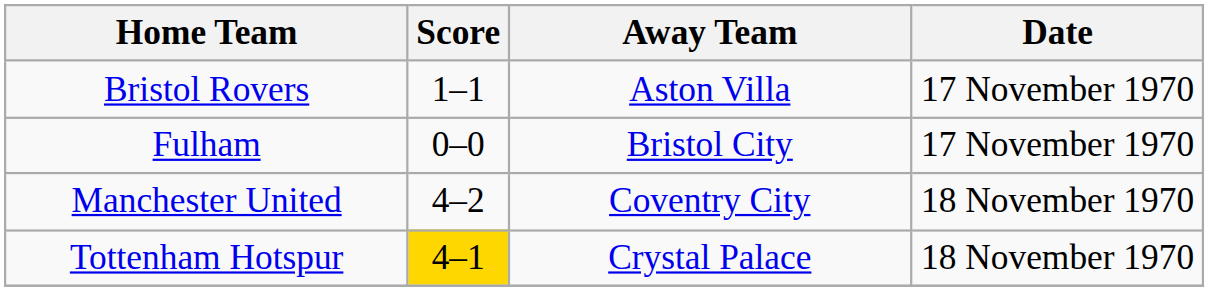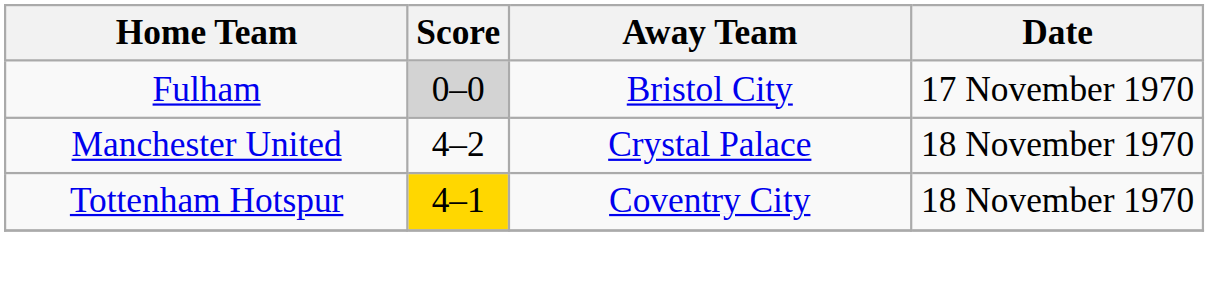 <table class="wikitable" style="text-align:center;">
 <tr>
 <th width=175>Home Team</th>
 <th width=20>Score</th>
 <th width=175>Away Team</th>
 <th width=125>Date</th>
 </tr>
 <tr>
-<td><a href='#'>Bristol Rovers</a></td>
-<td>1–1</td>
-<td><a href='#'>Aston Villa</a></td>
-<td>17 November 1970</td>
-</tr>
-<tr>
 <td><a href='#'>Fulham</a></td>
-<td>0–0</td>
+<td style="background: lightgrey;">0–0</td>
 <td><a href='#'>Bristol City</a></td>
 <td>17 November 1970</td>
 </tr>
 <tr>
 <td><a href='#'>Manchester United</a></td>
 <td>4–2</td>
-<td><a href='#'>Coventry City</a></td>
+<td><a href='#'>Crystal Palace</a></td>
 <td>18 November 1970</td>
 </tr>
 <tr>
 <td><a href='#'>Tottenham Hotspur</a></td>
 <td style="background: gold;">4–1</td>
-<td><a href='#'>Crystal Palace</a></td>
+<td><a href='#'>Coventry City</a></td>
 <td>18 November 1970</td>
 </tr>
 <tr>
 </tr>
 </table>
